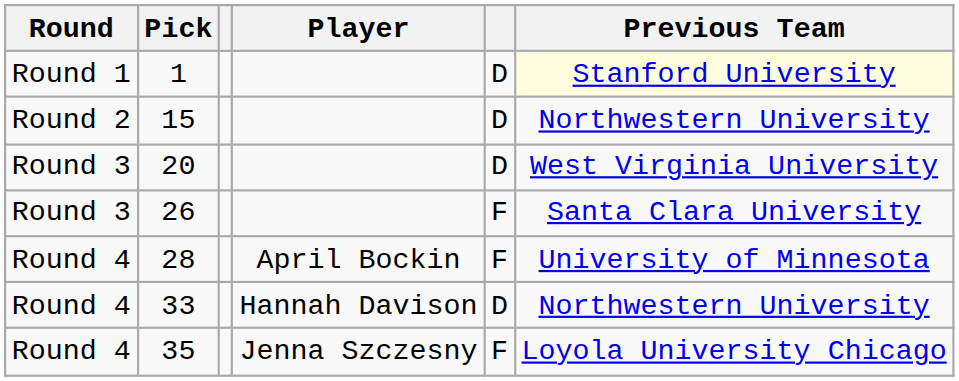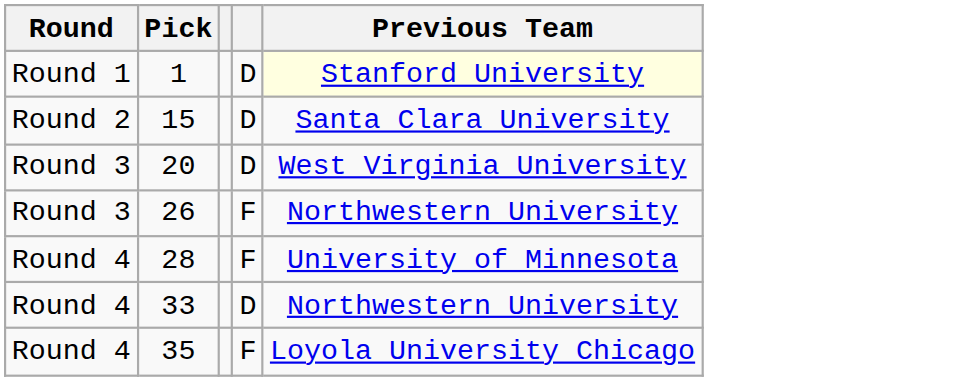 <table class="wikitable sortable" style="text-align: center;">
 <tr>
 <th>Round</th>
 <th>Pick</th>
 <th></th>
-<th>Player</th>
 <th></th>
 <th>Previous Team</th>
 </tr>
 <tr>
 <td>Round 1</td>
 <td>1</td>
-<td></td>
 <td></td>
 <td>D</td>
 <td style="background: lightyellow;"><a href='#'>Stanford University</a></td>
 </tr>
 <tr>
 <td>Round 2</td>
 <td>15</td>
 <td></td>
-<td></td>
 <td>D</td>
-<td><a href='#'>Northwestern University</a></td>
+<td><a href='#'>Santa Clara University</a></td>
 </tr>
 <tr>
 <td>Round 3</td>
 <td>20</td>
-<td></td>
 <td></td>
 <td>D</td>
 <td><a href='#'>West Virginia University</a></td>
 </tr>
 <tr>
 <td>Round 3</td>
 <td>26</td>
 <td></td>
-<td></td>
 <td>F</td>
-<td><a href='#'>Santa Clara University</a></td>
+<td><a href='#'>Northwestern University</a></td>
 </tr>
 <tr>
 <td>Round 4</td>
 <td>28</td>
 <td></td>
-<td>April Bockin</td>
 <td>F</td>
 <td><a href='#'>University of Minnesota</a></td>
 </tr>
 <tr>
 <td>Round 4</td>
 <td>33</td>
 <td></td>
-<td>Hannah Davison</td>
 <td>D</td>
 <td><a href='#'>Northwestern University</a></td>
 </tr>
 <tr>
 <td>Round 4</td>
 <td>35</td>
 <td></td>
-<td>Jenna Szczesny</td>
 <td>F</td>
 <td><a href='#'>Loyola University Chicago</a></td>
 </tr>
 </table>
